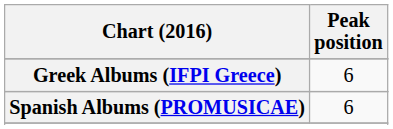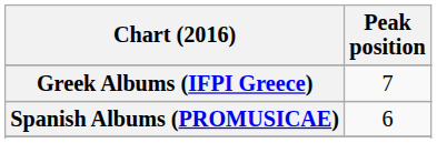 <table class="wikitable sortable plainrowheaders" style="text-align:center">
 <tr>
 <th scope="col">Chart (2016)</th>
 <th scope="col">Peak<br>position</th>
 </tr>
 <tr>
 </tr>
 <tr>
 </tr>
 <tr>
 </tr>
 <tr>
 </tr>
 <tr>
 </tr>
 <tr>
 </tr>
 <tr>
 </tr>
 <tr>
 </tr>
 <tr>
 </tr>
 <tr>
 </tr>
 <tr>
 <th scope="row">Greek Albums (<a href='#'>IFPI Greece</a>)</th>
-<td>6</td>
+<td>7</td>
 </tr>
 <tr>
 </tr>
 <tr>
 </tr>
 <tr>
 </tr>
 <tr>
 </tr>
 <tr>
 </tr>
 <tr>
 </tr>
 <tr>
 <th scope="row">Spanish Albums (<a href='#'>PROMUSICAE</a>)</th>
 <td>6</td>
 </tr>
 <tr>
 </tr>
 <tr>
 </tr>
 <tr>
 </tr>
 <tr>
 </tr>
 <tr>
 </tr>
 </table>
